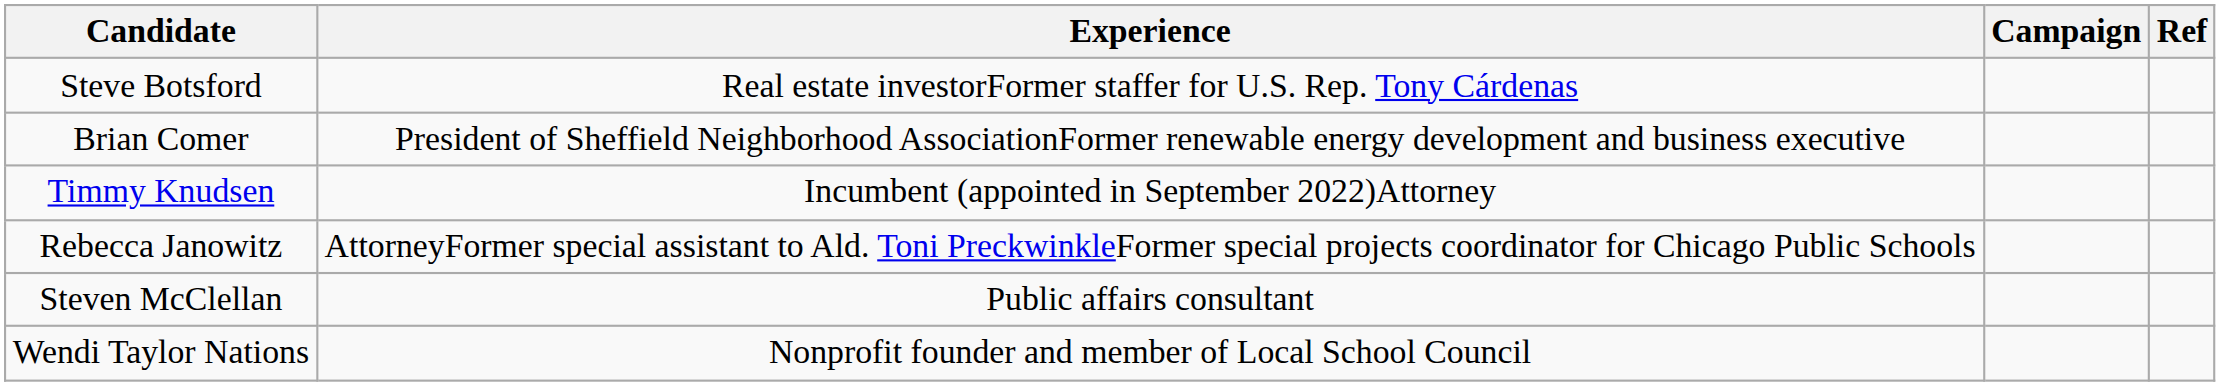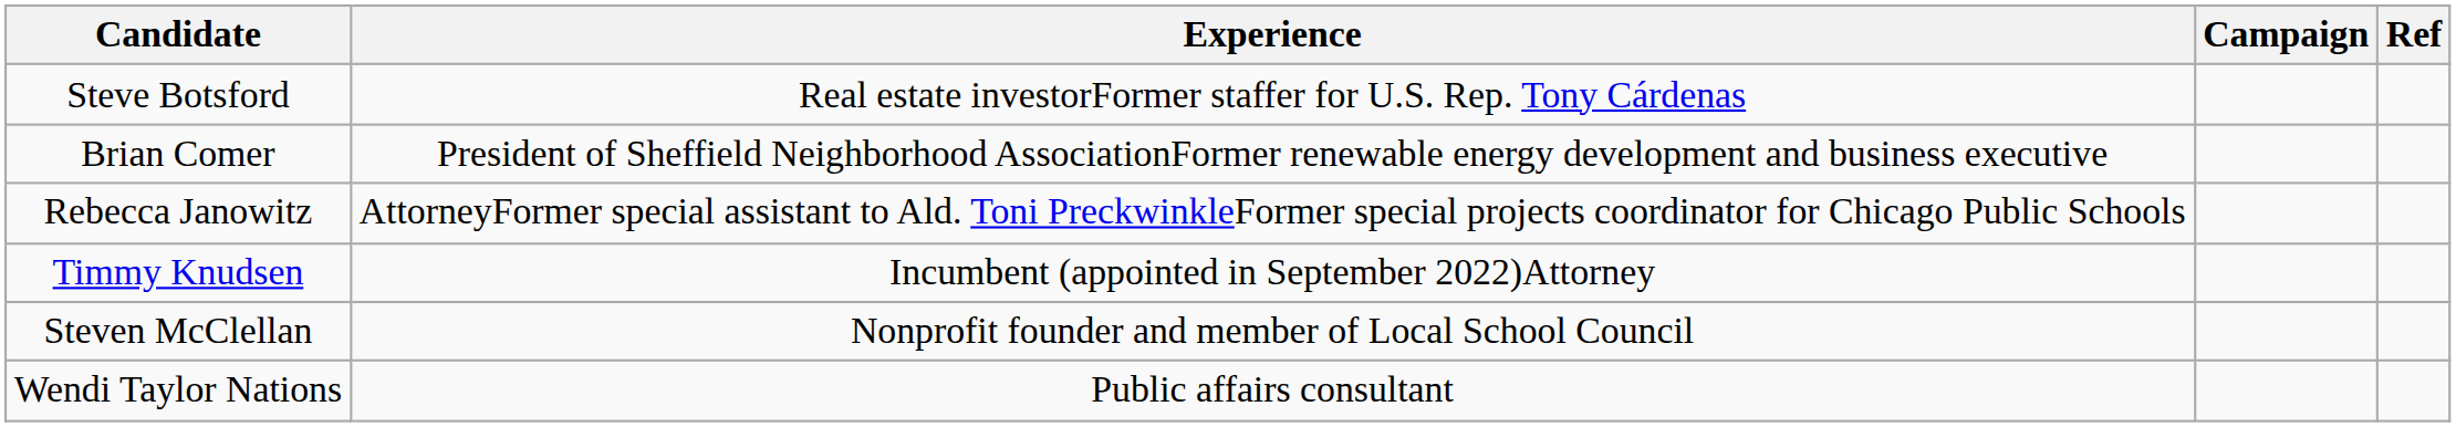 <table class="wikitable" style="text-align:center">
 <tr>
 <th>Candidate</th>
 <th>Experience</th>
 <th>Campaign</th>
 <th>Ref</th>
 </tr>
 <tr>
 <td>Steve Botsford</td>
 <td>Real estate investorFormer staffer for U.S. Rep. <a href='#'>Tony Cárdenas</a></td>
 <td></td>
 <td></td>
 </tr>
 <tr>
 <td>Brian Comer</td>
 <td>President of Sheffield Neighborhood AssociationFormer renewable energy development and business executive</td>
 <td></td>
 <td></td>
 </tr>
 <tr>
+<td>Rebecca Janowitz</td>
+<td>AttorneyFormer special assistant to Ald. <a href='#'>Toni Preckwinkle</a>Former special projects coordinator for Chicago Public Schools</td>
+<td></td>
+<td></td>
+</tr>
+<tr>
 <td><a href='#'>Timmy Knudsen</a></td>
 <td>Incumbent (appointed in September 2022)Attorney</td>
 <td></td>
 <td></td>
 </tr>
 <tr>
-<td>Rebecca Janowitz</td>
-<td>AttorneyFormer special assistant to Ald. <a href='#'>Toni Preckwinkle</a>Former special projects coordinator for Chicago Public Schools</td>
-<td></td>
-<td></td>
-</tr>
-<tr>
 <td>Steven McClellan</td>
-<td>Public affairs consultant</td>
+<td>Nonprofit founder and member of Local School Council</td>
 <td></td>
 <td></td>
 </tr>
 <tr>
 <td>Wendi Taylor Nations</td>
-<td>Nonprofit founder and member of Local School Council</td>
+<td>Public affairs consultant</td>
 <td></td>
 <td></td>
 </tr>
 </table>
